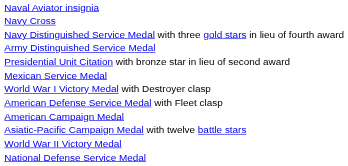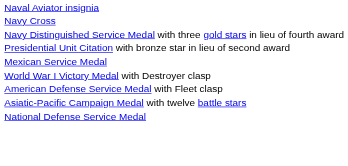 <table>
 <tr>
 <td></td>
 <td><a href='#'>Naval Aviator insignia</a></td>
 </tr>
 <tr>
 <td></td>
 <td><a href='#'>Navy Cross</a></td>
 </tr>
 <tr>
 <td></td>
 <td><a href='#'>Navy Distinguished Service Medal</a> with three <a href='#'>gold stars</a> in lieu of fourth award</td>
-</tr>
-<tr>
-<td></td>
-<td><a href='#'>Army Distinguished Service Medal</a></td>
 </tr>
 <tr>
 <td></td>
 <td><a href='#'>Presidential Unit Citation</a> with bronze star in lieu of second award</td>
 </tr>
 <tr>
 <td></td>
 <td><a href='#'>Mexican Service Medal</a></td>
 </tr>
 <tr>
 <td></td>
 <td><a href='#'>World War I Victory Medal</a> with Destroyer clasp</td>
 </tr>
 <tr>
 <td></td>
 <td><a href='#'>American Defense Service Medal</a> with Fleet clasp</td>
 </tr>
 <tr>
 <td></td>
-<td><a href='#'>American Campaign Medal</a></td>
-</tr>
-<tr>
-<td></td>
 <td><a href='#'>Asiatic-Pacific Campaign Medal</a> with twelve <a href='#'>battle stars</a></td>
-</tr>
-<tr>
-<td></td>
-<td><a href='#'>World War II Victory Medal</a></td>
 </tr>
 <tr>
 <td></td>
 <td><a href='#'>National Defense Service Medal</a></td>
 </tr>
 </table>
